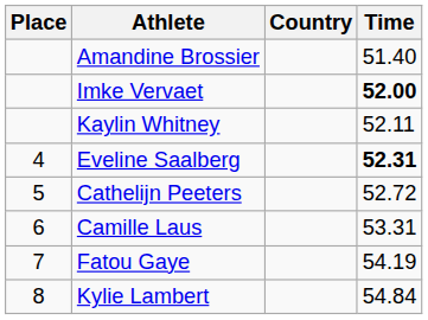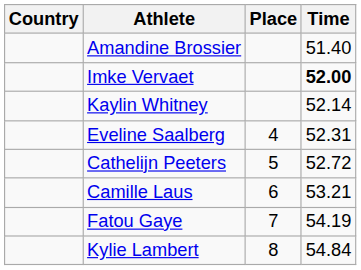 <table class="wikitable">
 <tr>
+<th>Country</th>
+<th>Athlete</th>
 <th>Place</th>
-<th>Athlete</th>
-<th>Country</th>
 <th>Time</th>
 </tr>
 <tr>
+<td></td>
+<td><a href='#'>Amandine Brossier</a></td>
 <td align=center></td>
-<td><a href='#'>Amandine Brossier</a></td>
-<td></td>
 <td>51.40</td>
 </tr>
 <tr>
+<td></td>
+<td><a href='#'>Imke Vervaet</a></td>
 <td align=center></td>
-<td><a href='#'>Imke Vervaet</a></td>
-<td></td>
 <td><strong>52.00</strong></td>
 </tr>
 <tr>
+<td></td>
+<td><a href='#'>Kaylin Whitney</a></td>
 <td align=center></td>
-<td><a href='#'>Kaylin Whitney</a></td>
-<td></td>
-<td>52.11</td>
+<td>52.14</td>
 </tr>
 <tr>
+<td></td>
+<td><a href='#'>Eveline Saalberg</a></td>
 <td align=center>4</td>
-<td><a href='#'>Eveline Saalberg</a></td>
-<td></td>
-<td><strong>52.31</strong></td>
+<td>52.31</td>
 </tr>
 <tr>
+<td></td>
+<td><a href='#'>Cathelijn Peeters</a></td>
 <td align=center>5</td>
-<td><a href='#'>Cathelijn Peeters</a></td>
-<td></td>
 <td>52.72</td>
 </tr>
 <tr>
+<td></td>
+<td><a href='#'>Camille Laus</a></td>
 <td align=center>6</td>
-<td><a href='#'>Camille Laus</a></td>
-<td></td>
-<td>53.31</td>
+<td>53.21</td>
 </tr>
 <tr>
+<td></td>
+<td><a href='#'>Fatou Gaye</a></td>
 <td align=center>7</td>
-<td><a href='#'>Fatou Gaye</a></td>
-<td></td>
 <td>54.19</td>
 </tr>
 <tr>
+<td></td>
+<td><a href='#'>Kylie Lambert</a></td>
 <td align=center>8</td>
-<td><a href='#'>Kylie Lambert</a></td>
-<td></td>
 <td>54.84</td>
 </tr>
 </table>
